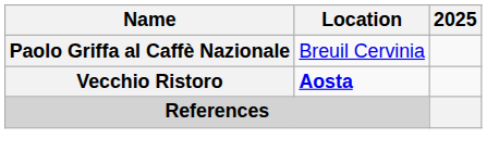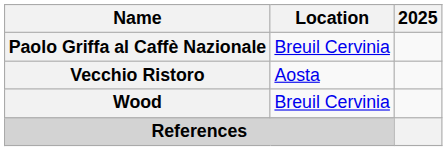 <table class="wikitable sortable plainrowheaders" style="text-align:left;">
 <tr>
 <th scope="col">Name</th>
 <th>Location</th>
 <th scope="col">2025</th>
 </tr>
 <tr>
 <th scope="row">Paolo Griffa al Caffè Nazionale</th>
 <td><a href='#'>Breuil Cervinia</a></td>
 <td></td>
 </tr>
 <tr>
 <th scope="row">Vecchio Ristoro</th>
-<td><strong><a href='#'>Aosta</a></strong></td>
+<td><a href='#'>Aosta</a></td>
+<td></td>
+</tr>
+<tr>
+<th scope="row">Wood</th>
+<td><a href='#'>Breuil Cervinia</a></td>
 <td></td>
 </tr>
 <tr>
 <th colspan="2" style="text-align: center;background: lightgray;">References</th>
 <th></th>
 </tr>
 </table>
